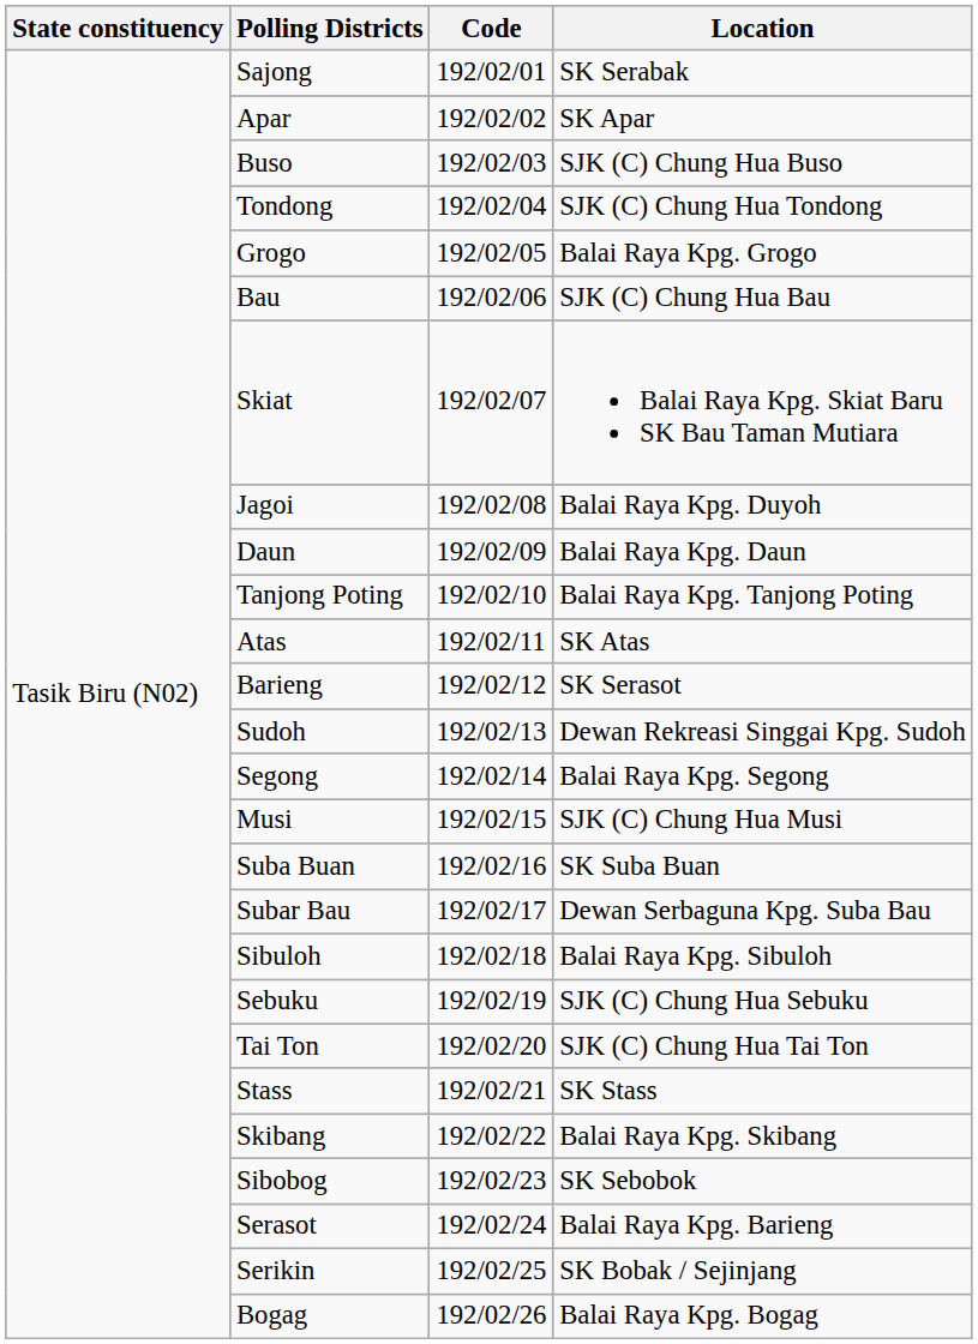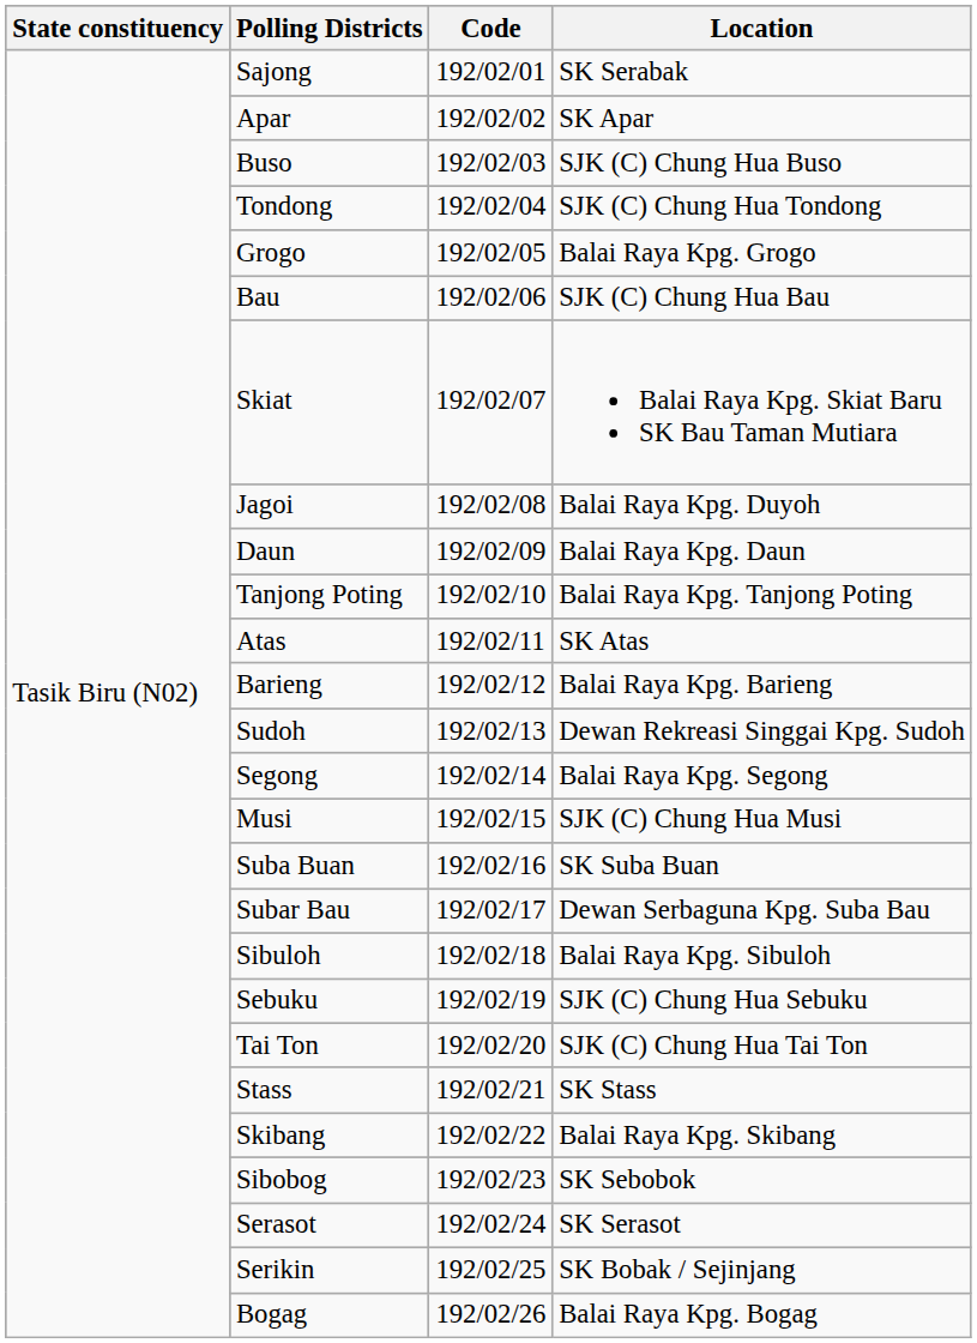 <table class="wikitable sortable mw-collapsible" style="white-space:nowrap;font-size:85%">
 <tr>
 <th>State constituency</th>
 <th>Polling Districts</th>
 <th>Code</th>
 <th>Location</th>
 </tr>
 <tr>
 <td rowspan="26">Tasik Biru (N02)</td>
 <td>Sajong</td>
 <td>192/02/01</td>
 <td>SK Serabak</td>
 </tr>
 <tr>
 <td>Apar</td>
 <td>192/02/02</td>
 <td>SK Apar</td>
 </tr>
 <tr>
 <td>Buso</td>
 <td>192/02/03</td>
 <td>SJK (C) Chung Hua Buso</td>
 </tr>
 <tr>
 <td>Tondong</td>
 <td>192/02/04</td>
 <td>SJK (C) Chung Hua Tondong</td>
 </tr>
 <tr>
 <td>Grogo</td>
 <td>192/02/05</td>
 <td>Balai Raya Kpg. Grogo</td>
 </tr>
 <tr>
 <td>Bau</td>
 <td>192/02/06</td>
 <td>SJK (C) Chung Hua Bau</td>
 </tr>
 <tr>
 <td>Skiat</td>
 <td>192/02/07</td>
 <td><br><ul><li>Balai Raya Kpg. Skiat Baru</li><li>SK Bau Taman Mutiara</li></ul></td>
 </tr>
 <tr>
 <td>Jagoi</td>
 <td>192/02/08</td>
 <td>Balai Raya Kpg. Duyoh</td>
 </tr>
 <tr>
 <td>Daun</td>
 <td>192/02/09</td>
 <td>Balai Raya Kpg. Daun</td>
 </tr>
 <tr>
 <td>Tanjong Poting</td>
 <td>192/02/10</td>
 <td>Balai Raya Kpg. Tanjong Poting</td>
 </tr>
 <tr>
 <td>Atas</td>
 <td>192/02/11</td>
 <td>SK Atas</td>
 </tr>
 <tr>
 <td>Barieng</td>
 <td>192/02/12</td>
-<td>SK Serasot</td>
+<td>Balai Raya Kpg. Barieng</td>
 </tr>
 <tr>
 <td>Sudoh</td>
 <td>192/02/13</td>
 <td>Dewan Rekreasi Singgai Kpg. Sudoh</td>
 </tr>
 <tr>
 <td>Segong</td>
 <td>192/02/14</td>
 <td>Balai Raya Kpg. Segong</td>
 </tr>
 <tr>
 <td>Musi</td>
 <td>192/02/15</td>
 <td>SJK (C) Chung Hua Musi</td>
 </tr>
 <tr>
 <td>Suba Buan</td>
 <td>192/02/16</td>
 <td>SK Suba Buan</td>
 </tr>
 <tr>
 <td>Subar Bau</td>
 <td>192/02/17</td>
 <td>Dewan Serbaguna Kpg. Suba Bau</td>
 </tr>
 <tr>
 <td>Sibuloh</td>
 <td>192/02/18</td>
 <td>Balai Raya Kpg. Sibuloh</td>
 </tr>
 <tr>
 <td>Sebuku</td>
 <td>192/02/19</td>
 <td>SJK (C) Chung Hua Sebuku</td>
 </tr>
 <tr>
 <td>Tai Ton</td>
 <td>192/02/20</td>
 <td>SJK (C) Chung Hua Tai Ton</td>
 </tr>
 <tr>
 <td>Stass</td>
 <td>192/02/21</td>
 <td>SK Stass</td>
 </tr>
 <tr>
 <td>Skibang</td>
 <td>192/02/22</td>
 <td>Balai Raya Kpg. Skibang</td>
 </tr>
 <tr>
 <td>Sibobog</td>
 <td>192/02/23</td>
 <td>SK Sebobok</td>
 </tr>
 <tr>
 <td>Serasot</td>
 <td>192/02/24</td>
-<td>Balai Raya Kpg. Barieng</td>
+<td>SK Serasot</td>
 </tr>
 <tr>
 <td>Serikin</td>
 <td>192/02/25</td>
 <td>SK Bobak / Sejinjang</td>
 </tr>
 <tr>
 <td>Bogag</td>
 <td>192/02/26</td>
 <td>Balai Raya Kpg. Bogag</td>
 </tr>
 </table>
